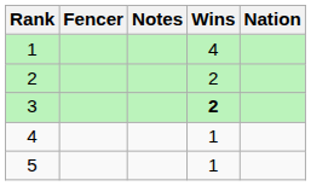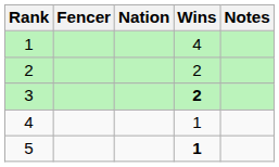 <table class="wikitable sortable" style="text-align:center">
 <tr>
 <th>Rank</th>
 <th>Fencer</th>
+<th>Nation</th>
+<th>Wins</th>
 <th>Notes</th>
-<th>Wins</th>
-<th>Nation</th>
 </tr>
 <tr bgcolor=bbf3bb>
 <td>1</td>
 <td align=left></td>
+<td align=left></td>
+<td>4</td>
 <td></td>
-<td>4</td>
-<td align=left></td>
 </tr>
 <tr bgcolor=bbf3bb>
 <td>2</td>
 <td align=left></td>
+<td align=left></td>
+<td>2</td>
 <td></td>
-<td>2</td>
-<td align=left></td>
 </tr>
 <tr bgcolor=bbf3bb>
 <td>3</td>
 <td align=left></td>
+<td align=left></td>
+<td><strong>2</strong></td>
 <td></td>
-<td><strong>2</strong></td>
-<td align=left></td>
 </tr>
 <tr>
 <td>4</td>
 <td align=left></td>
+<td align=left></td>
+<td>1</td>
 <td></td>
-<td>1</td>
-<td align=left></td>
 </tr>
 <tr>
 <td>5</td>
 <td align=left></td>
+<td align=left></td>
+<td><strong>1</strong></td>
 <td></td>
-<td>1</td>
-<td align=left></td>
 </tr>
 </table>
